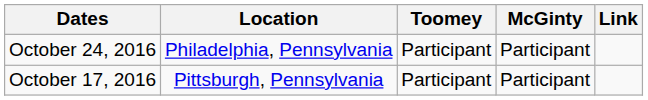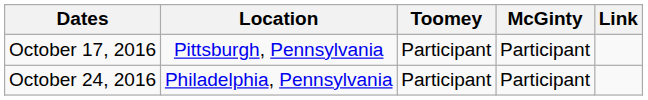 <table class="wikitable" style="text-align:center">
 <tr>
 <th>Dates</th>
 <th>Location</th>
 <th>Toomey</th>
 <th>McGinty</th>
 <th>Link</th>
 </tr>
 <tr>
+<td>October 17, 2016</td>
+<td><a href='#'>Pittsburgh</a>, <a href='#'>Pennsylvania</a></td>
+<td>Participant</td>
+<td>Participant</td>
+<td align=left></td>
+</tr>
+<tr>
 <td>October 24, 2016</td>
 <td><a href='#'>Philadelphia</a>, <a href='#'>Pennsylvania</a></td>
 <td>Participant</td>
 <td>Participant</td>
 <td align=left></td>
 </tr>
-<tr>
-<td>October 17, 2016</td>
-<td><a href='#'>Pittsburgh</a>, <a href='#'>Pennsylvania</a></td>
-<td>Participant</td>
-<td>Participant</td>
-<td align=left></td>
-</tr>
 </table>
